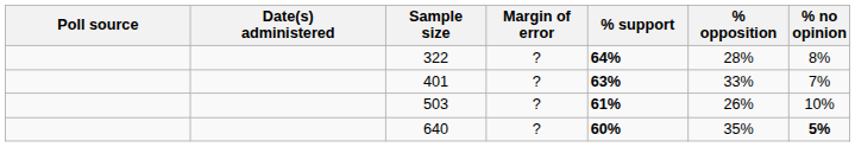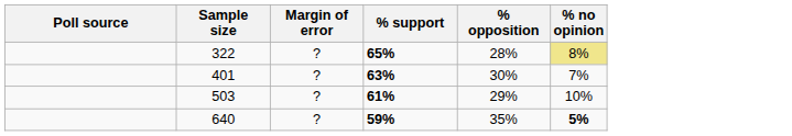 <table class="wikitable">
 <tr style="text-align:right;">
 <th style="width:190px;">Poll source</th>
-<th style="width:200px;">Date(s)<br>administered</th>
 <th style="width:100px;">Sample<br>size</th>
 <th style="width:100px;">Margin of<br>error</th>
 <th style="width:100px;">% support</th>
 <th style="width:100px;">% opposition</th>
 <th style="width:40px;">% no opinion</th>
 </tr>
 <tr>
 <td></td>
-<td align=center></td>
 <td align=center>322</td>
 <td align=center>?</td>
-<td><strong>64%</strong></td>
+<td><strong>65%</strong></td>
 <td align=center>28%</td>
-<td align=center>8%</td>
+<td align=center style="background: khaki;">8%</td>
 </tr>
 <tr>
 <td></td>
-<td align=center></td>
 <td align=center>401</td>
 <td align=center>?</td>
 <td><strong>63%</strong></td>
-<td align=center>33%</td>
+<td align=center>30%</td>
 <td align=center>7%</td>
 </tr>
 <tr>
 <td></td>
-<td align=center></td>
 <td align=center>503</td>
 <td align=center>?</td>
 <td><strong>61%</strong></td>
-<td align=center>26%</td>
+<td align=center>29%</td>
 <td align=center>10%</td>
 </tr>
 <tr>
 <td></td>
-<td align=center></td>
 <td align=center>640</td>
 <td align=center>?</td>
-<td><strong>60%</strong></td>
+<td><strong>59%</strong></td>
 <td align=center>35%</td>
 <td align=center><strong>5%</strong></td>
 </tr>
 </table>
